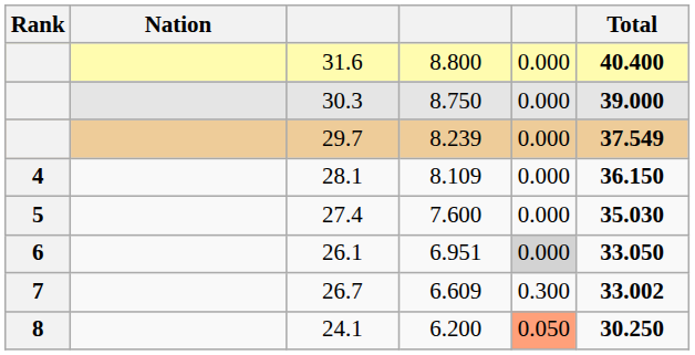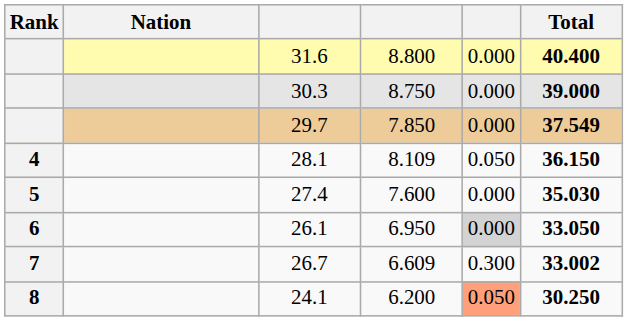 <table class="wikitable sortable" style="text-align:center; font-size:85%">
 <tr>
 <th scope="col" style="width:25px;">Rank</th>
 <th ! scope="col" style="width:120px;">Nation</th>
 <th ! scope="col" style="width:60px;"></th>
 <th ! scope="col" style="width:60px;"></th>
 <th ! scope="col" style="width:30px;"></th>
 <th ! scope="col" style="width:60px;">Total</th>
 </tr>
 <tr bgcolor=fffcaf>
 <th scope=row></th>
 <td align=left></td>
 <td>31.6</td>
 <td>8.800</td>
 <td>0.000</td>
 <td><strong>40.400</strong></td>
 </tr>
 <tr bgcolor=e5e5e5>
 <th scope=row></th>
 <td align=left></td>
 <td>30.3</td>
 <td>8.750</td>
 <td>0.000</td>
 <td><strong>39.000</strong></td>
 </tr>
 <tr bgcolor=eecc99>
 <th scope=row></th>
 <td align=left></td>
 <td>29.7</td>
-<td>8.239</td>
+<td>7.850</td>
 <td>0.000</td>
 <td><strong>37.549</strong></td>
 </tr>
 <tr>
 <th scope=row>4</th>
 <td align=left></td>
 <td>28.1</td>
 <td>8.109</td>
-<td>0.000</td>
+<td>0.050</td>
 <td><strong>36.150</strong></td>
 </tr>
 <tr>
 <th scope=row>5</th>
 <td align=left></td>
 <td>27.4</td>
 <td>7.600</td>
 <td>0.000</td>
 <td><strong>35.030</strong></td>
 </tr>
 <tr>
 <th scope=row>6</th>
 <td align=left></td>
 <td>26.1</td>
-<td>6.951</td>
+<td>6.950</td>
 <td style="background: lightgrey;">0.000</td>
 <td><strong>33.050</strong></td>
 </tr>
 <tr>
 <th scope=row>7</th>
 <td align=left></td>
 <td>26.7</td>
 <td>6.609</td>
 <td>0.300</td>
 <td><strong>33.002</strong></td>
 </tr>
 <tr>
 <th scope=row>8</th>
 <td align=left></td>
 <td>24.1</td>
 <td>6.200</td>
 <td style="background: lightsalmon;">0.050</td>
 <td><strong>30.250</strong></td>
 </tr>
 </table>
